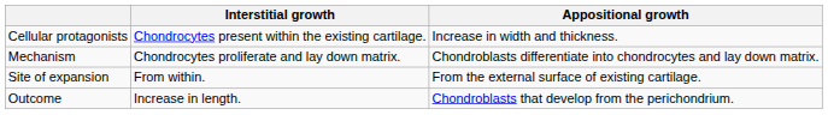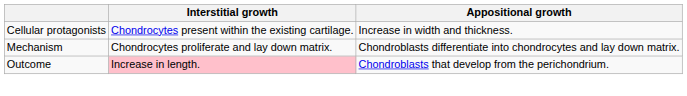 <table class="wikitable">
 <tr>
 <th></th>
 <th>Interstitial growth</th>
 <th>Appositional growth</th>
 </tr>
 <tr>
 <td>Cellular protagonists</td>
 <td><a href='#'>Chondrocytes</a> present within the existing cartilage.</td>
 <td>Increase in width and thickness.</td>
 </tr>
 <tr>
 <td>Mechanism</td>
 <td>Chondrocytes proliferate and lay down matrix.</td>
 <td>Chondroblasts differentiate into chondrocytes and lay down matrix.</td>
 </tr>
 <tr>
-<td>Site of expansion</td>
-<td>From within.</td>
-<td>From the external surface of existing cartilage.</td>
-</tr>
-<tr>
 <td>Outcome</td>
-<td>Increase in length.</td>
+<td style="background: pink;">Increase in length.</td>
 <td><a href='#'>Chondroblasts</a> that develop from the perichondrium.</td>
 </tr>
 </table>
